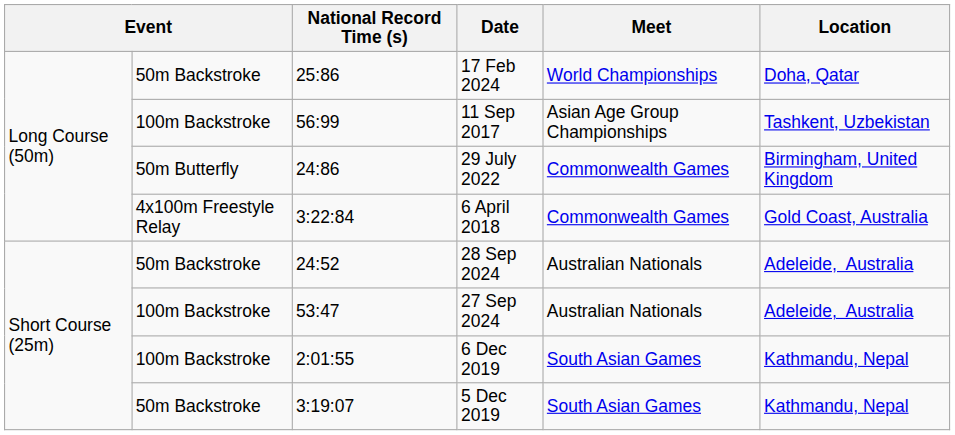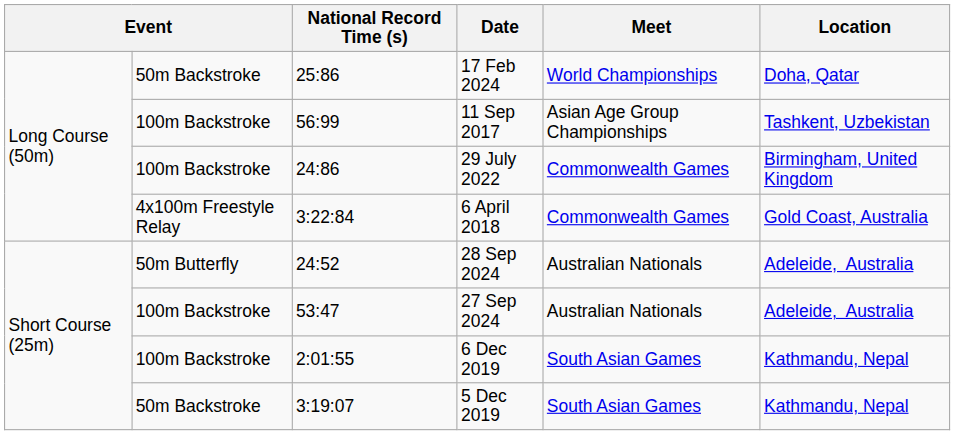 <table class="wikitable">
 <tr>
 <th colspan="2">Event</th>
 <th>National Record Time (s)</th>
 <th>Date</th>
 <th>Meet</th>
 <th>Location</th>
 </tr>
 <tr>
 <td rowspan="4">Long Course (50m)</td>
 <td>50m Backstroke</td>
 <td>25:86</td>
 <td>17 Feb 2024</td>
 <td><a href='#'>World Championships</a></td>
 <td><a href='#'>Doha, Qatar</a></td>
 </tr>
 <tr>
 <td>100m Backstroke</td>
 <td>56:99</td>
 <td>11 Sep 2017</td>
 <td>Asian Age Group Championships</td>
 <td><a href='#'>Tashkent, Uzbekistan</a></td>
 </tr>
 <tr>
-<td>50m Butterfly</td>
+<td>100m Backstroke</td>
 <td>24:86</td>
 <td>29 July 2022</td>
 <td><a href='#'>Commonwealth Games</a></td>
 <td><a href='#'>Birmingham, United Kingdom</a></td>
 </tr>
 <tr>
 <td>4x100m Freestyle Relay</td>
 <td>3:22:84</td>
 <td>6 April 2018</td>
 <td><a href='#'>Commonwealth Games</a></td>
 <td><a href='#'>Gold Coast, Australia</a></td>
 </tr>
 <tr>
 <td rowspan="4">Short Course (25m)</td>
-<td>50m Backstroke</td>
+<td>50m Butterfly</td>
 <td>24:52</td>
 <td>28 Sep 2024</td>
 <td>Australian Nationals</td>
 <td><a href='#'>Adeleide,  Australia</a></td>
 </tr>
 <tr>
 <td>100m Backstroke</td>
 <td>53:47</td>
 <td>27 Sep 2024</td>
 <td>Australian Nationals</td>
 <td><a href='#'>Adeleide,  Australia</a></td>
 </tr>
 <tr>
 <td>100m Backstroke</td>
 <td>2:01:55</td>
 <td>6 Dec 2019</td>
 <td><a href='#'>South Asian Games</a></td>
 <td><a href='#'>Kathmandu, Nepal</a></td>
 </tr>
 <tr>
 <td>50m Backstroke</td>
 <td>3:19:07</td>
 <td>5 Dec 2019</td>
 <td><a href='#'>South Asian Games</a></td>
 <td><a href='#'>Kathmandu, Nepal</a></td>
 </tr>
 </table>
